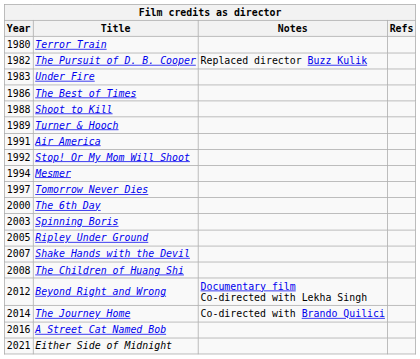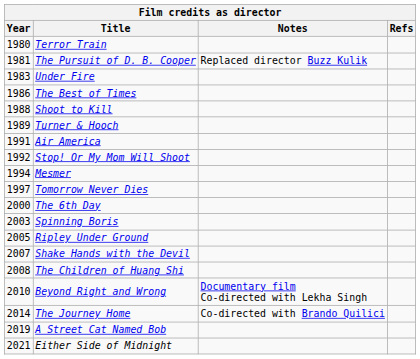 <table class="wikitable sortable">
 <tr>
 <th colspan="4" style="text-align:center">Film credits as director</th>
 </tr>
 <tr>
 <th>Year</th>
 <th>Title</th>
 <th class="unsortable">Notes</th>
 <th class="unsortable">Refs</th>
 </tr>
 <tr>
 <td>1980</td>
 <td><em><a href='#'>Terror Train</a></em></td>
 <td></td>
 <td></td>
 </tr>
 <tr>
-<td>1982</td>
+<td>1981</td>
 <td data-sort-value="Pursuit of D. B. Cooper, The"><em><a href='#'>The Pursuit of D. B. Cooper</a></em></td>
 <td>Replaced director <a href='#'>Buzz Kulik</a></td>
 <td></td>
 </tr>
 <tr>
 <td>1983</td>
 <td><em><a href='#'>Under Fire</a></em></td>
 <td></td>
 <td></td>
 </tr>
 <tr>
 <td>1986</td>
 <td data-sort-value="Best of Times, The"><em><a href='#'>The Best of Times</a></em></td>
 <td></td>
 <td></td>
 </tr>
 <tr>
 <td>1988</td>
 <td><em><a href='#'>Shoot to Kill</a></em></td>
 <td></td>
 <td></td>
 </tr>
 <tr>
 <td>1989</td>
 <td><em><a href='#'>Turner & Hooch</a></em></td>
 <td></td>
 <td></td>
 </tr>
 <tr>
 <td>1991</td>
 <td><em><a href='#'>Air America</a></em></td>
 <td></td>
 <td></td>
 </tr>
 <tr>
 <td>1992</td>
 <td><em><a href='#'>Stop! Or My Mom Will Shoot</a></em></td>
 <td></td>
 <td></td>
 </tr>
 <tr>
 <td>1994</td>
 <td><em><a href='#'>Mesmer</a></em></td>
 <td></td>
 <td></td>
 </tr>
 <tr>
 <td>1997</td>
 <td><em><a href='#'>Tomorrow Never Dies</a></em></td>
 <td></td>
 <td></td>
 </tr>
 <tr>
 <td>2000</td>
 <td data-sort-value="6th Day, The"><em><a href='#'>The 6th Day</a></em></td>
 <td></td>
 <td></td>
 </tr>
 <tr>
 <td>2003</td>
 <td><em><a href='#'>Spinning Boris</a></em></td>
 <td></td>
 <td></td>
 </tr>
 <tr>
 <td>2005</td>
 <td><em><a href='#'>Ripley Under Ground</a></em></td>
 <td></td>
 <td></td>
 </tr>
 <tr>
 <td>2007</td>
 <td><em><a href='#'>Shake Hands with the Devil</a></em></td>
 <td></td>
 <td></td>
 </tr>
 <tr>
 <td>2008</td>
 <td data-sort-value="Children of Huang Shi, The"><em><a href='#'>The Children of Huang Shi</a></em></td>
 <td></td>
 <td></td>
 </tr>
 <tr>
-<td>2012</td>
+<td>2010</td>
 <td><em><a href='#'>Beyond Right and Wrong</a></em></td>
 <td><a href='#'>Documentary film</a><br>Co-directed with Lekha Singh</td>
 <td></td>
 </tr>
 <tr>
 <td>2014</td>
 <td data-sort-value="Journey Home, The"><em><a href='#'>The Journey Home</a></em></td>
 <td>Co-directed with <a href='#'>Brando Quilici</a></td>
 <td></td>
 </tr>
 <tr>
-<td>2016</td>
+<td>2019</td>
 <td data-sort-value="Street Cat Named Bob, A"><em><a href='#'>A Street Cat Named Bob</a></em></td>
 <td></td>
 <td></td>
 </tr>
 <tr>
 <td>2021</td>
 <td><em>Either Side of Midnight</em></td>
 <td></td>
 <td></td>
 </tr>
 </table>
